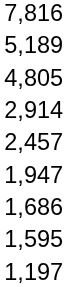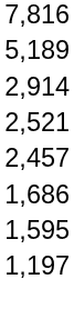 <table>
 <tr>
 <td></td>
 <td>7,816</td>
 </tr>
 <tr>
 <td></td>
 <td>5,189</td>
 </tr>
 <tr>
 <td></td>
-<td>4,805</td>
-</tr>
-<tr>
-<td></td>
 <td>2,914</td>
 </tr>
 <tr>
 <td></td>
-<td>2,457</td>
+<td>2,521</td>
 </tr>
 <tr>
 <td></td>
-<td>1,947</td>
+<td>2,457</td>
 </tr>
 <tr>
 <td></td>
 <td>1,686</td>
 </tr>
 <tr>
 <td></td>
 <td>1,595</td>
 </tr>
 <tr>
 <td></td>
 <td>1,197</td>
 </tr>
 <tr>
 </tr>
 </table>
